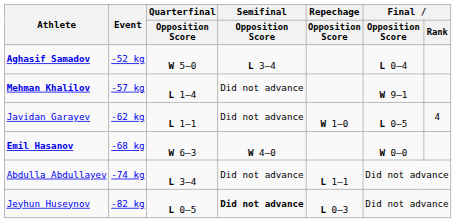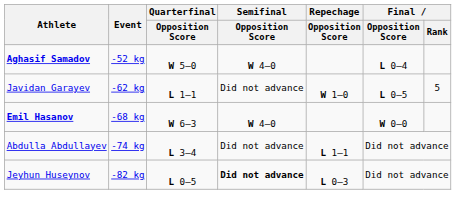 <table class="wikitable" style="font-size:90%">
 <tr>
 <th rowspan="2">Athlete</th>
 <th rowspan="2">Event</th>
 <th>Quarterfinal</th>
 <th>Semifinal</th>
 <th>Repechage</th>
 <th colspan=2>Final / </th>
 </tr>
 <tr style="font-size:95%">
 <th>Opposition <br> Score</th>
 <th>Opposition <br> Score</th>
 <th>Opposition <br> Score</th>
 <th>Opposition <br> Score</th>
 <th>Rank</th>
 </tr>
 <tr align=center>
 <td align=left><strong><a href='#'>Aghasif Samadov</a></strong></td>
 <td align=left><a href='#'>-52 kg</a></td>
 <td><br><strong>W</strong> 5–0 <sup></sup></td>
-<td><br><strong>L</strong> 3–4 <sup></sup></td>
+<td><br><strong>W</strong> 4–0 <sup></sup></td>
 <td></td>
 <td><br><strong>L</strong> 0–4 <sup></sup></td>
-<td></td>
-</tr>
-<tr align=center>
-<td align=left><strong><a href='#'>Mehman Khalilov</a></strong></td>
-<td align=left><a href='#'>-57 kg</a></td>
-<td><br><strong>L</strong> 1–4 <sup></sup></td>
-<td>Did not advance</td>
-<td></td>
-<td><br><strong>W</strong> 9–1 <sup></sup></td>
 <td></td>
 </tr>
 <tr align=center>
 <td align=left><a href='#'>Javidan Garayev</a></td>
 <td align=left><a href='#'>-62 kg</a></td>
 <td><br><strong>L</strong> 1–1 <sup></sup></td>
 <td>Did not advance</td>
 <td><br><strong>W</strong> 1–0 <sup></sup></td>
 <td><br><strong>L</strong> 0–5 <sup></sup></td>
-<td>4</td>
+<td>5</td>
 </tr>
 <tr align=center>
 <td align=left><strong><a href='#'>Emil Hasanov</a></strong></td>
 <td align=left><a href='#'>-68 kg</a></td>
 <td><br><strong>W</strong> 6–3 <sup></sup></td>
 <td><br><strong>W</strong> 4–0 <sup></sup></td>
 <td></td>
 <td><br><strong>W</strong> 0–0 <sup></sup></td>
 <td></td>
 </tr>
 <tr align=center>
 <td align=left><a href='#'>Abdulla Abdullayev</a></td>
 <td align=left><a href='#'>-74 kg</a></td>
 <td><br><strong>L</strong> 3–4 <sup></sup></td>
 <td>Did not advance</td>
 <td><br><strong>L</strong> 1–1 <sup></sup></td>
 <td colspan=2>Did not advance</td>
 </tr>
 <tr align=center>
 <td align=left><a href='#'>Jeyhun Huseynov</a></td>
 <td align=left><a href='#'>-82 kg</a></td>
 <td><br><strong>L</strong> 0–5 <sup></sup></td>
 <td><strong>Did not advance</strong></td>
 <td><br><strong>L</strong> 0–3 <sup></sup></td>
 <td colspan=2>Did not advance</td>
 </tr>
 </table>
